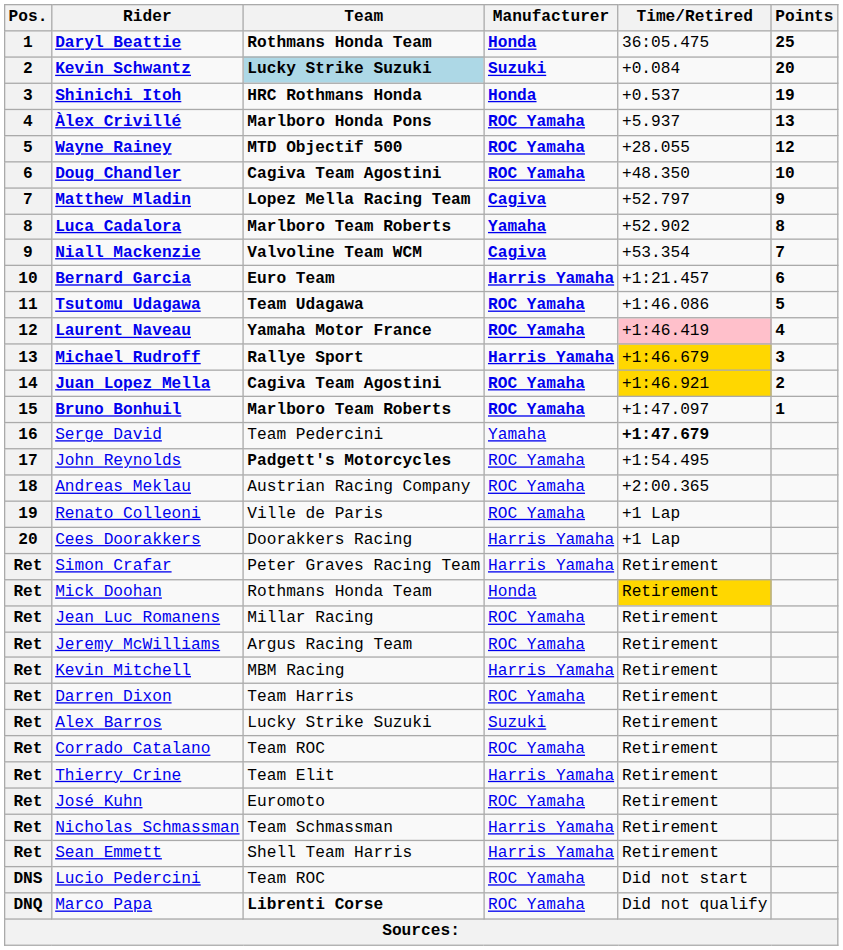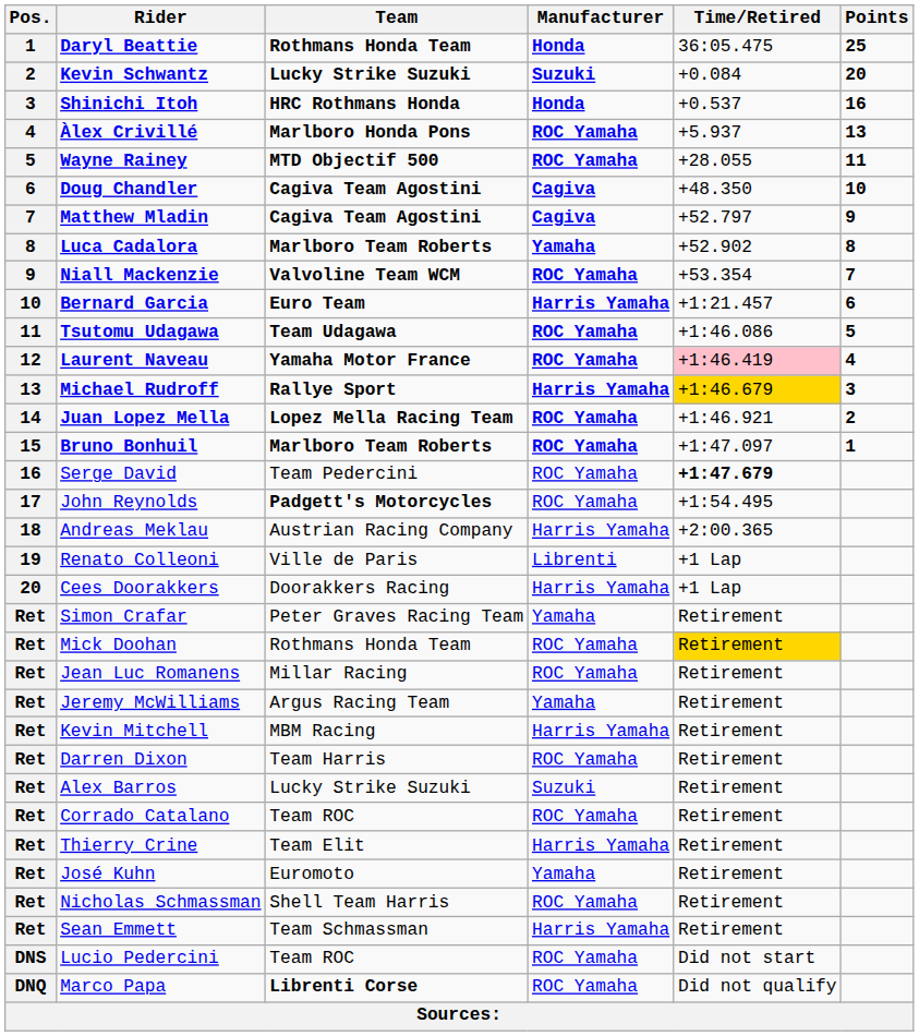 <table class="wikitable" style="font-size: 95%;">
 <tr>
 <th>Pos.</th>
 <th>Rider</th>
 <th>Team</th>
 <th>Manufacturer</th>
 <th>Time/Retired</th>
 <th>Points</th>
 </tr>
 <tr>
 <th>1</th>
 <td> <strong><a href='#'>Daryl Beattie</a></strong></td>
 <td><strong>Rothmans Honda Team</strong></td>
 <td><strong><a href='#'>Honda</a></strong></td>
 <td>36:05.475</td>
 <td><strong>25</strong></td>
 </tr>
 <tr>
 <th>2</th>
 <td> <strong><a href='#'>Kevin Schwantz</a></strong></td>
-<td style="background: lightblue;"><strong>Lucky Strike Suzuki</strong></td>
+<td><strong>Lucky Strike Suzuki</strong></td>
 <td><strong><a href='#'>Suzuki</a></strong></td>
 <td>+0.084</td>
 <td><strong>20</strong></td>
 </tr>
 <tr>
 <th>3</th>
 <td> <strong><a href='#'>Shinichi Itoh</a></strong></td>
 <td><strong>HRC Rothmans Honda</strong></td>
 <td><strong><a href='#'>Honda</a></strong></td>
 <td>+0.537</td>
-<td><strong>19</strong></td>
+<td><strong>16</strong></td>
 </tr>
 <tr>
 <th>4</th>
 <td> <strong><a href='#'>Àlex Crivillé</a></strong></td>
 <td><strong>Marlboro Honda Pons</strong></td>
 <td><strong><a href='#'>ROC Yamaha</a></strong></td>
 <td>+5.937</td>
 <td><strong>13</strong></td>
 </tr>
 <tr>
 <th>5</th>
 <td> <strong><a href='#'>Wayne Rainey</a></strong></td>
 <td><strong>MTD Objectif 500</strong></td>
 <td><strong><a href='#'>ROC Yamaha</a></strong></td>
 <td>+28.055</td>
-<td><strong>12</strong></td>
+<td><strong>11</strong></td>
 </tr>
 <tr>
 <th>6</th>
 <td> <strong><a href='#'>Doug Chandler</a></strong></td>
 <td><strong>Cagiva Team Agostini</strong></td>
-<td><strong><a href='#'>ROC Yamaha</a></strong></td>
+<td><strong><a href='#'>Cagiva</a></strong></td>
 <td>+48.350</td>
 <td><strong>10</strong></td>
 </tr>
 <tr>
 <th>7</th>
 <td> <strong><a href='#'>Matthew Mladin</a></strong></td>
-<td><strong>Lopez Mella Racing Team</strong></td>
+<td><strong>Cagiva Team Agostini</strong></td>
 <td><strong><a href='#'>Cagiva</a></strong></td>
 <td>+52.797</td>
 <td><strong>9</strong></td>
 </tr>
 <tr>
 <th>8</th>
 <td> <strong><a href='#'>Luca Cadalora</a></strong></td>
 <td><strong>Marlboro Team Roberts</strong></td>
 <td><strong><a href='#'>Yamaha</a></strong></td>
 <td>+52.902</td>
 <td><strong>8</strong></td>
 </tr>
 <tr>
 <th>9</th>
 <td> <strong><a href='#'>Niall Mackenzie</a></strong></td>
 <td><strong>Valvoline Team WCM</strong></td>
-<td><strong><a href='#'>Cagiva</a></strong></td>
+<td><strong><a href='#'>ROC Yamaha</a></strong></td>
 <td>+53.354</td>
 <td><strong>7</strong></td>
 </tr>
 <tr>
 <th>10</th>
 <td> <strong><a href='#'>Bernard Garcia</a></strong></td>
 <td><strong>Euro Team</strong></td>
 <td><strong><a href='#'>Harris Yamaha</a></strong></td>
 <td>+1:21.457</td>
 <td><strong>6</strong></td>
 </tr>
 <tr>
 <th>11</th>
 <td> <strong><a href='#'>Tsutomu Udagawa</a></strong></td>
 <td><strong>Team Udagawa</strong></td>
 <td><strong><a href='#'>ROC Yamaha</a></strong></td>
 <td>+1:46.086</td>
 <td><strong>5</strong></td>
 </tr>
 <tr>
 <th>12</th>
 <td> <strong><a href='#'>Laurent Naveau</a></strong></td>
 <td><strong>Yamaha Motor France</strong></td>
 <td><strong><a href='#'>ROC Yamaha</a></strong></td>
 <td style="background: pink;">+1:46.419</td>
 <td><strong>4</strong></td>
 </tr>
 <tr>
 <th>13</th>
 <td> <strong><a href='#'>Michael Rudroff</a></strong></td>
 <td><strong>Rallye Sport</strong></td>
 <td><strong><a href='#'>Harris Yamaha</a></strong></td>
 <td style="background: gold;">+1:46.679</td>
 <td><strong>3</strong></td>
 </tr>
 <tr>
 <th>14</th>
 <td> <strong><a href='#'>Juan Lopez Mella</a></strong></td>
-<td><strong>Cagiva Team Agostini</strong></td>
+<td><strong>Lopez Mella Racing Team</strong></td>
 <td><strong><a href='#'>ROC Yamaha</a></strong></td>
-<td style="background: gold;">+1:46.921</td>
+<td>+1:46.921</td>
 <td><strong>2</strong></td>
 </tr>
 <tr>
 <th>15</th>
 <td> <strong><a href='#'>Bruno Bonhuil</a></strong></td>
 <td><strong>Marlboro Team Roberts</strong></td>
 <td><strong><a href='#'>ROC Yamaha</a></strong></td>
 <td>+1:47.097</td>
 <td><strong>1</strong></td>
 </tr>
 <tr>
 <th>16</th>
 <td> <a href='#'>Serge David</a></td>
 <td>Team Pedercini</td>
-<td><a href='#'>Yamaha</a></td>
+<td><a href='#'>ROC Yamaha</a></td>
 <td><strong>+1:47.679</strong></td>
 <td></td>
 </tr>
 <tr>
 <th>17</th>
 <td> <a href='#'>John Reynolds</a></td>
 <td><strong>Padgett's Motorcycles</strong></td>
 <td><a href='#'>ROC Yamaha</a></td>
 <td>+1:54.495</td>
 <td></td>
 </tr>
 <tr>
 <th>18</th>
 <td> <a href='#'>Andreas Meklau</a></td>
 <td>Austrian Racing Company</td>
-<td><a href='#'>ROC Yamaha</a></td>
+<td><a href='#'>Harris Yamaha</a></td>
 <td>+2:00.365</td>
 <td></td>
 </tr>
 <tr>
 <th>19</th>
 <td> <a href='#'>Renato Colleoni</a></td>
 <td>Ville de Paris</td>
-<td><a href='#'>ROC Yamaha</a></td>
+<td><a href='#'>Librenti</a></td>
 <td>+1 Lap</td>
 <td></td>
 </tr>
 <tr>
 <th>20</th>
 <td> <a href='#'>Cees Doorakkers</a></td>
 <td>Doorakkers Racing</td>
 <td><a href='#'>Harris Yamaha</a></td>
 <td>+1 Lap</td>
 <td></td>
 </tr>
 <tr>
 <th>Ret</th>
 <td> <a href='#'>Simon Crafar</a></td>
 <td>Peter Graves Racing Team</td>
-<td><a href='#'>Harris Yamaha</a></td>
+<td><a href='#'>Yamaha</a></td>
 <td>Retirement</td>
 <td></td>
 </tr>
 <tr>
 <th>Ret</th>
 <td> <a href='#'>Mick Doohan</a></td>
 <td>Rothmans Honda Team</td>
-<td><a href='#'>Honda</a></td>
+<td><a href='#'>ROC Yamaha</a></td>
 <td style="background: gold;">Retirement</td>
 <td></td>
 </tr>
 <tr>
 <th>Ret</th>
 <td> <a href='#'>Jean Luc Romanens</a></td>
 <td>Millar Racing</td>
 <td><a href='#'>ROC Yamaha</a></td>
 <td>Retirement</td>
 <td></td>
 </tr>
 <tr>
 <th>Ret</th>
 <td> <a href='#'>Jeremy McWilliams</a></td>
 <td>Argus Racing Team</td>
-<td><a href='#'>ROC Yamaha</a></td>
+<td><a href='#'>Yamaha</a></td>
 <td>Retirement</td>
 <td></td>
 </tr>
 <tr>
 <th>Ret</th>
 <td> <a href='#'>Kevin Mitchell</a></td>
 <td>MBM Racing</td>
 <td><a href='#'>Harris Yamaha</a></td>
 <td>Retirement</td>
 <td></td>
 </tr>
 <tr>
 <th>Ret</th>
 <td> <a href='#'>Darren Dixon</a></td>
 <td>Team Harris</td>
 <td><a href='#'>ROC Yamaha</a></td>
 <td>Retirement</td>
 <td></td>
 </tr>
 <tr>
 <th>Ret</th>
 <td> <a href='#'>Alex Barros</a></td>
 <td>Lucky Strike Suzuki</td>
 <td><a href='#'>Suzuki</a></td>
 <td>Retirement</td>
 <td></td>
 </tr>
 <tr>
 <th>Ret</th>
 <td> <a href='#'>Corrado Catalano</a></td>
 <td>Team ROC</td>
 <td><a href='#'>ROC Yamaha</a></td>
 <td>Retirement</td>
 <td></td>
 </tr>
 <tr>
 <th>Ret</th>
 <td> <a href='#'>Thierry Crine</a></td>
 <td>Team Elit</td>
 <td><a href='#'>Harris Yamaha</a></td>
 <td>Retirement</td>
 <td></td>
 </tr>
 <tr>
 <th>Ret</th>
 <td> <a href='#'>José Kuhn</a></td>
 <td>Euromoto</td>
+<td><a href='#'>Yamaha</a></td>
+<td>Retirement</td>
+<td></td>
+</tr>
+<tr>
+<th>Ret</th>
+<td> <a href='#'>Nicholas Schmassman</a></td>
+<td>Shell Team Harris</td>
 <td><a href='#'>ROC Yamaha</a></td>
 <td>Retirement</td>
 <td></td>
 </tr>
 <tr>
 <th>Ret</th>
-<td> <a href='#'>Nicholas Schmassman</a></td>
+<td> <a href='#'>Sean Emmett</a></td>
 <td>Team Schmassman</td>
-<td><a href='#'>Harris Yamaha</a></td>
-<td>Retirement</td>
-<td></td>
-</tr>
-<tr>
-<th>Ret</th>
-<td> <a href='#'>Sean Emmett</a></td>
-<td>Shell Team Harris</td>
 <td><a href='#'>Harris Yamaha</a></td>
 <td>Retirement</td>
 <td></td>
 </tr>
 <tr>
 <th>DNS</th>
 <td> <a href='#'>Lucio Pedercini</a></td>
 <td>Team ROC</td>
 <td><a href='#'>ROC Yamaha</a></td>
 <td>Did not start</td>
 <td></td>
 </tr>
 <tr>
 <th>DNQ</th>
 <td> <a href='#'>Marco Papa</a></td>
 <td><strong>Librenti Corse</strong></td>
 <td><a href='#'>ROC Yamaha</a></td>
 <td>Did not qualify</td>
 <td></td>
 </tr>
 <tr>
 <th colspan=8>Sources:</th>
 </tr>
 </table>
